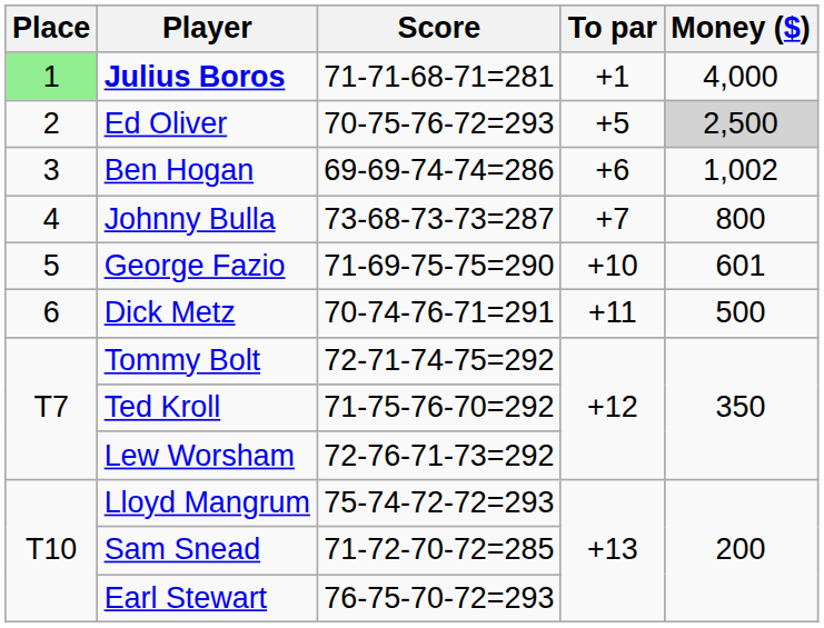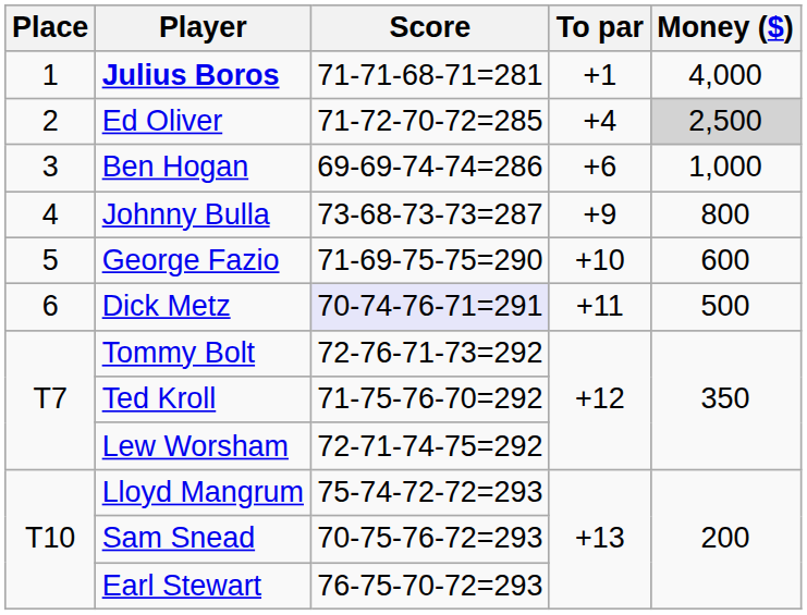 <table class=wikitable>
 <tr>
 <th>Place</th>
 <th>Player</th>
 <th>Score</th>
 <th>To par</th>
 <th>Money (<a href='#'>$</a>)</th>
 </tr>
 <tr>
-<td align=center style="background: lightgreen;">1</td>
+<td align=center>1</td>
 <td> <strong><a href='#'>Julius Boros</a></strong></td>
 <td>71-71-68-71=281</td>
 <td align=center>+1</td>
 <td align=center>4,000</td>
 </tr>
 <tr>
 <td align=center>2</td>
 <td> <a href='#'>Ed Oliver</a></td>
-<td>70-75-76-72=293</td>
-<td align=center>+5</td>
+<td>71-72-70-72=285</td>
+<td align=center>+4</td>
 <td align=center style="background: lightgrey;">2,500</td>
 </tr>
 <tr>
 <td align=center>3</td>
 <td> <a href='#'>Ben Hogan</a></td>
 <td>69-69-74-74=286</td>
 <td align=center>+6</td>
-<td align=center>1,002</td>
+<td align=center>1,000</td>
 </tr>
 <tr>
 <td align=center>4</td>
 <td> <a href='#'>Johnny Bulla</a></td>
 <td>73-68-73-73=287</td>
-<td align=center>+7</td>
+<td align=center>+9</td>
 <td align=center>800</td>
 </tr>
 <tr>
 <td align=center>5</td>
 <td> <a href='#'>George Fazio</a></td>
 <td>71-69-75-75=290</td>
 <td align=center>+10</td>
-<td align=center>601</td>
+<td align=center>600</td>
 </tr>
 <tr>
 <td align=center>6</td>
 <td> <a href='#'>Dick Metz</a></td>
-<td>70-74-76-71=291</td>
+<td style="background: lavender;">70-74-76-71=291</td>
 <td align=center>+11</td>
 <td align=center>500</td>
 </tr>
 <tr>
 <td rowspan=3 align=center>T7</td>
 <td> <a href='#'>Tommy Bolt</a></td>
-<td>72-71-74-75=292</td>
+<td>72-76-71-73=292</td>
 <td rowspan=3 align=center>+12</td>
 <td rowspan=3 align=center>350</td>
 </tr>
 <tr>
 <td> <a href='#'>Ted Kroll</a></td>
 <td>71-75-76-70=292</td>
 </tr>
 <tr>
 <td> <a href='#'>Lew Worsham</a></td>
-<td>72-76-71-73=292</td>
+<td>72-71-74-75=292</td>
 </tr>
 <tr>
 <td rowspan=3 align=center>T10</td>
 <td> <a href='#'>Lloyd Mangrum</a></td>
 <td>75-74-72-72=293</td>
 <td rowspan=3 align=center>+13</td>
 <td rowspan=3 align=center>200</td>
 </tr>
 <tr>
 <td> <a href='#'>Sam Snead</a></td>
-<td>71-72-70-72=285</td>
+<td>70-75-76-72=293</td>
 </tr>
 <tr>
 <td> <a href='#'>Earl Stewart</a></td>
 <td>76-75-70-72=293</td>
 </tr>
 </table>
